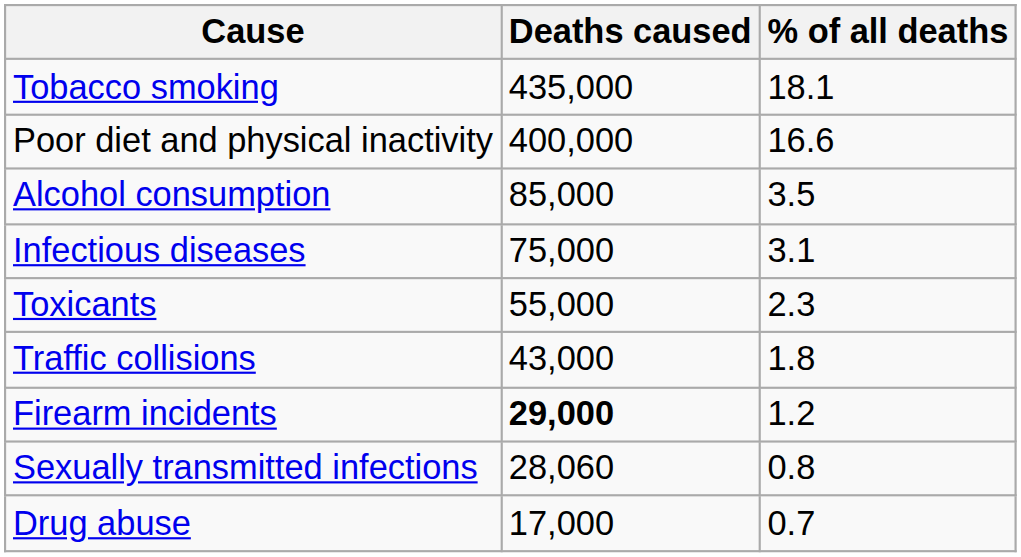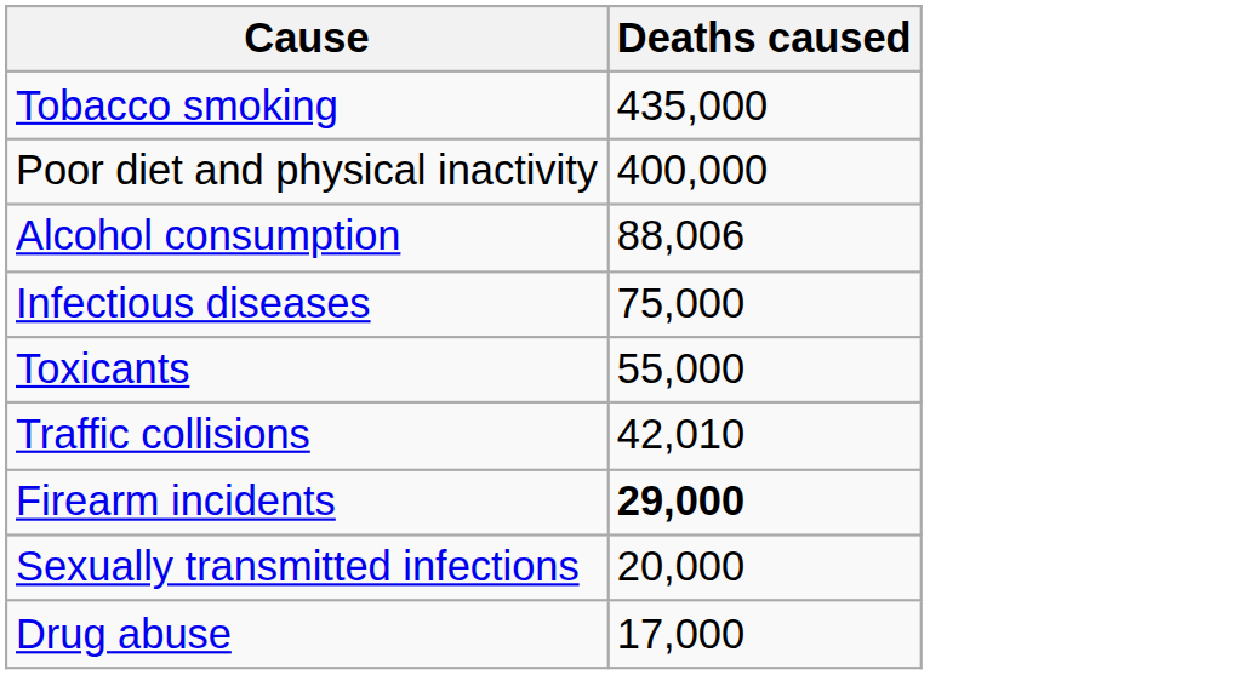 <table class="wikitable">
 <tr>
 <th>Cause</th>
 <th>Deaths caused</th>
-<th>% of all deaths</th>
 </tr>
 <tr>
 <td><a href='#'>Tobacco smoking</a></td>
 <td>435,000</td>
-<td>18.1</td>
 </tr>
 <tr>
 <td>Poor diet and physical inactivity</td>
 <td>400,000</td>
-<td>16.6</td>
 </tr>
 <tr>
 <td><a href='#'>Alcohol consumption</a></td>
-<td>85,000</td>
-<td>3.5</td>
+<td>88,006</td>
 </tr>
 <tr>
 <td><a href='#'>Infectious diseases</a></td>
 <td>75,000</td>
-<td>3.1</td>
 </tr>
 <tr>
 <td><a href='#'>Toxicants</a></td>
 <td>55,000</td>
-<td>2.3</td>
 </tr>
 <tr>
 <td><a href='#'>Traffic collisions</a></td>
-<td>43,000</td>
-<td>1.8</td>
+<td>42,010</td>
 </tr>
 <tr>
 <td><a href='#'>Firearm incidents</a></td>
 <td><strong>29,000</strong></td>
-<td>1.2</td>
 </tr>
 <tr>
 <td><a href='#'>Sexually transmitted infections</a></td>
-<td>28,060</td>
-<td>0.8</td>
+<td>20,000</td>
 </tr>
 <tr>
 <td><a href='#'>Drug abuse</a></td>
 <td>17,000</td>
-<td>0.7</td>
 </tr>
 </table>
